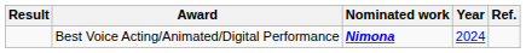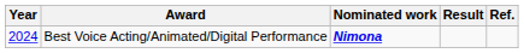 <table class="wikitable">
 <tr>
-<th>Result</th>
+<th>Year</th>
 <th>Award</th>
 <th>Nominated work</th>
-<th>Year</th>
+<th>Result</th>
 <th>Ref.</th>
 </tr>
 <tr>
-<td></td>
+<td><a href='#'>2024</a></td>
 <td>Best Voice Acting/Animated/Digital Performance</td>
 <td><strong><em><a href='#'>Nimona</a></em></strong></td>
-<td><a href='#'>2024</a></td>
+<td></td>
 <td align="center"></td>
 </tr>
 </table>
